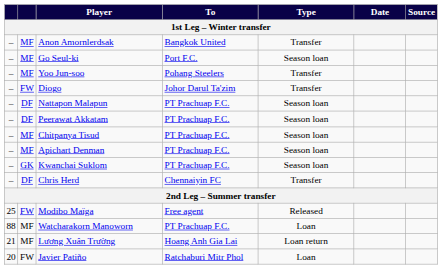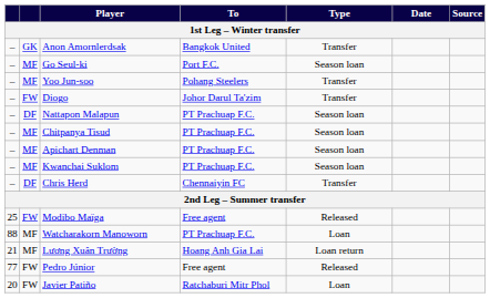 <table class="wikitable plainrowheaders sortable" style="font-size:95%">
 <tr>
 <th style="background:#090148; color:white; text-align:center;"></th>
 <th style="background:#090148; color:white; text-align:center;"></th>
 <th scope="col" style="width:200px; background:#090148; color:white; text-align:center;">Player</th>
 <th scope="col" style="width:150px; background:#090148; color:white; text-align:center;">To</th>
 <th scope="col" style="width:150px; background:#090148; color:white; text-align:center;">Type</th>
 <th scope="col" style="width:78px; background:#090148; color:white; text-align:center;">Date</th>
 <th style="background:#090148; color:white; text-align:center;">Source</th>
 </tr>
 <tr>
 <th colspan=7>1st Leg – Winter transfer</th>
 </tr>
 <tr>
 <td align=center>–</td>
-<td align=center><a href='#'>MF</a></td>
+<td align=center><a href='#'>GK</a></td>
 <td> <a href='#'>Anon Amornlerdsak</a></td>
 <td> <a href='#'>Bangkok United</a></td>
 <td align=center>Transfer</td>
 <td align=center></td>
 <td align=center></td>
 </tr>
 <tr>
 <td align=center>–</td>
 <td align=center><a href='#'>MF</a></td>
 <td> <a href='#'>Go Seul-ki</a></td>
 <td> <a href='#'>Port F.C.</a></td>
 <td align=center>Season loan</td>
 <td align=center></td>
 <td align=center></td>
 </tr>
 <tr>
 <td align=center>–</td>
 <td align=center><a href='#'>MF</a></td>
 <td> <a href='#'>Yoo Jun-soo</a></td>
 <td> <a href='#'>Pohang Steelers</a></td>
 <td align=center>Transfer</td>
 <td align=center></td>
 <td align=center></td>
 </tr>
 <tr>
 <td align=center>–</td>
 <td align=center><a href='#'>FW</a></td>
 <td> <a href='#'>Diogo</a></td>
 <td> <a href='#'>Johor Darul Ta'zim</a></td>
 <td align=center>Transfer</td>
 <td align=center></td>
 <td align=center></td>
 </tr>
 <tr>
 <td align=center>–</td>
 <td align=center><a href='#'>DF</a></td>
 <td> <a href='#'>Nattapon Malapun</a></td>
 <td> <a href='#'>PT Prachuap F.C.</a></td>
 <td align=center>Season loan</td>
 <td align=center></td>
 <td align=center></td>
 </tr>
 <tr>
 <td align=center>–</td>
-<td align=center><a href='#'>DF</a></td>
-<td> <a href='#'>Peerawat Akkatam</a></td>
-<td> <a href='#'>PT Prachuap F.C.</a></td>
-<td align=center>Season loan</td>
-<td align=center></td>
-<td align=center></td>
-</tr>
-<tr>
-<td align=center>–</td>
 <td align=center><a href='#'>MF</a></td>
 <td> <a href='#'>Chitpanya Tisud</a></td>
 <td> <a href='#'>PT Prachuap F.C.</a></td>
 <td align=center>Season loan</td>
 <td align=center></td>
 <td align=center></td>
 </tr>
 <tr>
 <td align=center>–</td>
 <td align=center><a href='#'>MF</a></td>
 <td> <a href='#'>Apichart Denman</a></td>
 <td> <a href='#'>PT Prachuap F.C.</a></td>
 <td align=center>Season loan</td>
 <td align=center></td>
 <td align=center></td>
 </tr>
 <tr>
 <td align=center>–</td>
-<td align=center><a href='#'>GK</a></td>
+<td align=center><a href='#'>MF</a></td>
 <td> <a href='#'>Kwanchai Suklom</a></td>
 <td> <a href='#'>PT Prachuap F.C.</a></td>
 <td align=center>Season loan</td>
 <td align=center></td>
 <td align=center></td>
 </tr>
 <tr>
 <td align=center>–</td>
 <td align=center><a href='#'>DF</a></td>
 <td> <a href='#'>Chris Herd</a></td>
 <td> <a href='#'>Chennaiyin FC</a></td>
 <td align=center>Transfer</td>
 <td align=center></td>
 <td align=center></td>
 </tr>
 <tr>
 <th colspan=7>2nd Leg – Summer transfer</th>
 </tr>
 <tr>
 <td align=center>25</td>
 <td align=center><a href='#'>FW</a></td>
 <td> <a href='#'>Modibo Maïga</a></td>
 <td><a href='#'>Free agent</a></td>
 <td align=center>Released</td>
 <td align=center></td>
 <td align=center></td>
 </tr>
 <tr>
 <td align=center>88</td>
 <td align=center>MF</td>
 <td> <a href='#'>Watcharakorn Manoworn</a></td>
 <td> <a href='#'>PT Prachuap F.C.</a></td>
 <td align=center>Loan</td>
 <td align=center></td>
 <td align=center></td>
 </tr>
 <tr>
 <td align=center>21</td>
 <td align=center>MF</td>
 <td> <a href='#'>Lương Xuân Trường</a></td>
 <td> <a href='#'>Hoang Anh Gia Lai</a></td>
 <td align=center>Loan return</td>
 <td align=center></td>
 <td align=center></td>
 </tr>
 <tr>
+<td align=center>77</td>
+<td align=center>FW</td>
+<td> <a href='#'>Pedro Júnior</a></td>
+<td>Free agent</td>
+<td align=center>Released</td>
+<td align=center></td>
+<td align=center></td>
+</tr>
+<tr>
 <td align=center>20</td>
 <td align=center>FW</td>
 <td> <a href='#'>Javier Patiño</a></td>
 <td> <a href='#'>Ratchaburi Mitr Phol</a></td>
 <td align=center>Loan</td>
 <td align=center></td>
 <td align=center></td>
 </tr>
 </table>
